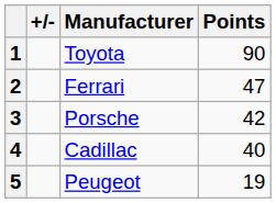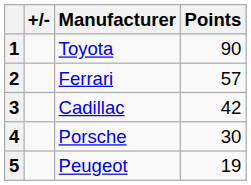 <table class="wikitable" style="font-size:95%;">
 <tr>
 <th scope="col"></th>
 <th scope="col">+/-</th>
 <th scope="col">Manufacturer</th>
 <th scope="col">Points</th>
 </tr>
 <tr>
 <th align="center">1</th>
 <td align="left"></td>
 <td> <a href='#'>Toyota</a></td>
 <td align="right">90</td>
 </tr>
 <tr>
 <th align="center">2</th>
 <td align="left"></td>
 <td> <a href='#'>Ferrari</a></td>
-<td align="right">47</td>
+<td align="right">57</td>
 </tr>
 <tr>
 <th align="center">3</th>
 <td align="left"></td>
-<td> <a href='#'>Porsche</a></td>
+<td> <a href='#'>Cadillac</a></td>
 <td align="right">42</td>
 </tr>
 <tr>
 <th align="center">4</th>
 <td align="left"></td>
-<td> <a href='#'>Cadillac</a></td>
-<td align="right">40</td>
+<td> <a href='#'>Porsche</a></td>
+<td align="right">30</td>
 </tr>
 <tr>
 <th align="center">5</th>
 <td align="left"></td>
 <td> <a href='#'>Peugeot</a></td>
 <td align="right">19</td>
 </tr>
 </table>
